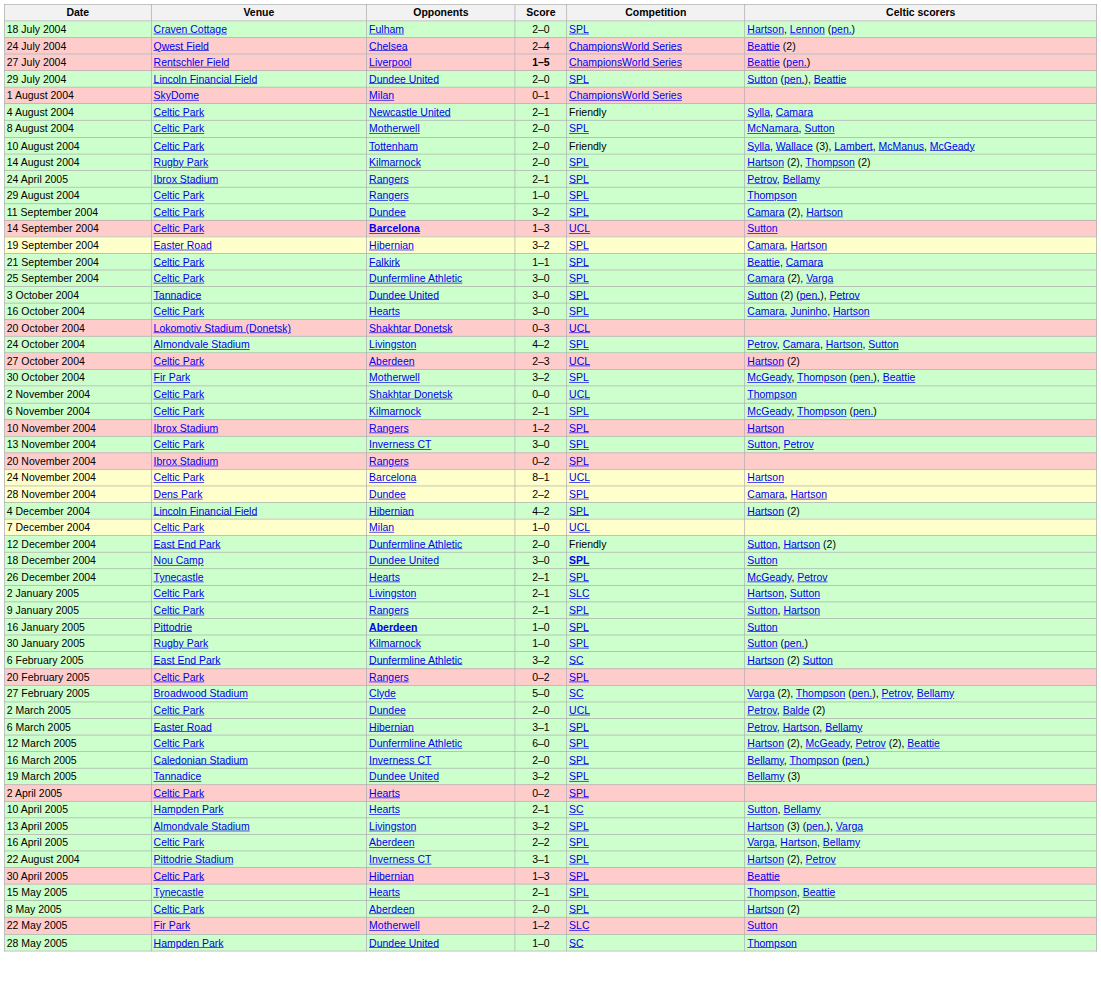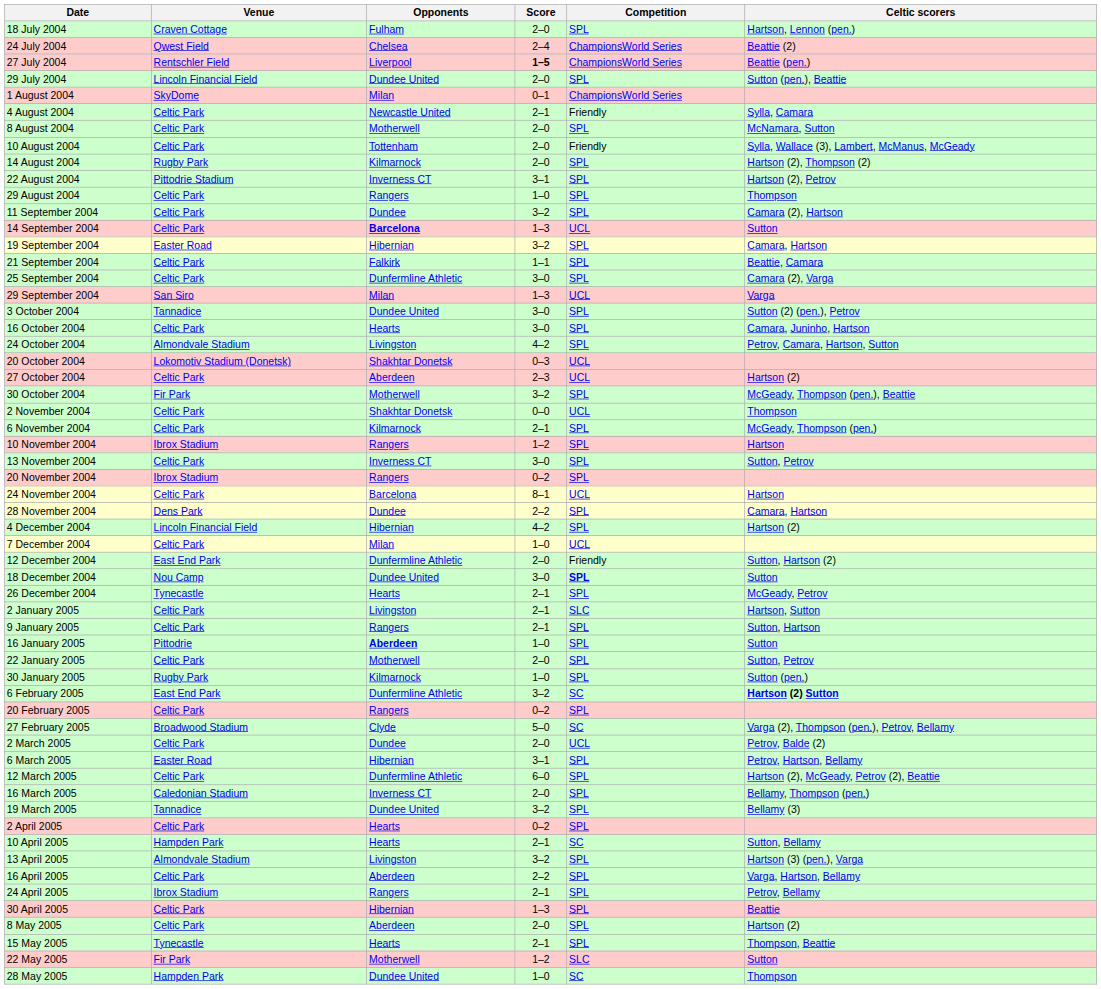 <table class="wikitable" style="text-align:center; font-size:95%;width:100%; text-align:left">
 <tr>
 <th>Date</th>
 <th>Venue</th>
 <th>Opponents</th>
 <th>Score</th>
 <th>Competition</th>
 <th>Celtic scorers</th>
 </tr>
 <tr bgcolor="#CCFFCC">
 <td>18 July 2004</td>
 <td><a href='#'>Craven Cottage</a></td>
 <td> <a href='#'>Fulham</a></td>
 <td align=center>2–0</td>
 <td><a href='#'>SPL</a></td>
 <td><a href='#'>Hartson</a>, <a href='#'>Lennon</a> (<a href='#'>pen.</a>)</td>
 </tr>
 <tr bgcolor="#FFCCCC">
 <td>24 July 2004</td>
 <td><a href='#'>Qwest Field</a></td>
 <td> <a href='#'>Chelsea</a></td>
 <td align=center>2–4</td>
 <td><a href='#'>ChampionsWorld Series</a></td>
 <td><a href='#'>Beattie</a> (2)</td>
 </tr>
 <tr bgcolor="#FFCCCC">
 <td>27 July 2004</td>
 <td><a href='#'>Rentschler Field</a></td>
 <td> <a href='#'>Liverpool</a></td>
 <td align=center><strong>1–5</strong></td>
 <td><a href='#'>ChampionsWorld Series</a></td>
 <td><a href='#'>Beattie</a> (<a href='#'>pen.</a>)</td>
 </tr>
 <tr bgcolor="#CCFFCC">
 <td>29 July 2004</td>
 <td><a href='#'>Lincoln Financial Field</a></td>
 <td><a href='#'>Dundee United</a></td>
 <td align=center>2–0</td>
 <td><a href='#'>SPL</a></td>
 <td><a href='#'>Sutton</a> (<a href='#'>pen.</a>), <a href='#'>Beattie</a></td>
 </tr>
 <tr bgcolor="#FFCCCC">
 <td>1 August 2004</td>
 <td><a href='#'>SkyDome</a></td>
 <td> <a href='#'>Milan</a></td>
 <td align=center>0–1</td>
 <td><a href='#'>ChampionsWorld Series</a></td>
 <td></td>
 </tr>
 <tr bgcolor="#CCFFCC">
 <td>4 August 2004</td>
 <td><a href='#'>Celtic Park</a></td>
 <td> <a href='#'>Newcastle United</a></td>
 <td align=center>2–1</td>
 <td>Friendly</td>
 <td><a href='#'>Sylla</a>, <a href='#'>Camara</a></td>
 </tr>
 <tr bgcolor="#CCFFCC">
 <td>8 August 2004</td>
 <td><a href='#'>Celtic Park</a></td>
 <td><a href='#'>Motherwell</a></td>
 <td align=center>2–0</td>
 <td><a href='#'>SPL</a></td>
 <td><a href='#'>McNamara</a>, <a href='#'>Sutton</a></td>
 </tr>
 <tr bgcolor="#CCFFCC">
 <td>10 August 2004</td>
 <td><a href='#'>Celtic Park</a></td>
 <td> <a href='#'>Tottenham</a></td>
 <td align=center>2–0</td>
 <td>Friendly</td>
 <td><a href='#'>Sylla</a>, <a href='#'>Wallace</a> (3), <a href='#'>Lambert</a>, <a href='#'>McManus</a>, <a href='#'>McGeady</a></td>
 </tr>
 <tr bgcolor="#CCFFCC">
 <td>14 August 2004</td>
 <td><a href='#'>Rugby Park</a></td>
 <td><a href='#'>Kilmarnock</a></td>
 <td align=center>2–0</td>
 <td><a href='#'>SPL</a></td>
 <td><a href='#'>Hartson</a> (2), <a href='#'>Thompson</a> (2)</td>
 </tr>
 <tr bgcolor="#CCFFCC">
-<td>24 April 2005</td>
-<td><a href='#'>Ibrox Stadium</a></td>
-<td><a href='#'>Rangers</a></td>
-<td align=center>2–1</td>
+<td>22 August 2004</td>
+<td><a href='#'>Pittodrie Stadium</a></td>
+<td><a href='#'>Inverness CT</a></td>
+<td align=center>3–1</td>
 <td><a href='#'>SPL</a></td>
-<td><a href='#'>Petrov</a>, <a href='#'>Bellamy</a></td>
+<td><a href='#'>Hartson</a> (2), <a href='#'>Petrov</a></td>
 </tr>
 <tr bgcolor="#CCFFCC">
 <td>29 August 2004</td>
 <td><a href='#'>Celtic Park</a></td>
 <td><a href='#'>Rangers</a></td>
 <td align=center>1–0</td>
 <td><a href='#'>SPL</a></td>
 <td><a href='#'>Thompson</a></td>
 </tr>
 <tr bgcolor="#CCFFCC">
 <td>11 September 2004</td>
 <td><a href='#'>Celtic Park</a></td>
 <td><a href='#'>Dundee</a></td>
 <td align=center>3–2</td>
 <td><a href='#'>SPL</a></td>
 <td><a href='#'>Camara</a> (2), <a href='#'>Hartson</a></td>
 </tr>
 <tr bgcolor="#FFCCCC">
 <td>14 September 2004</td>
 <td><a href='#'>Celtic Park</a></td>
 <td><strong> <a href='#'>Barcelona</a></strong></td>
 <td align=center>1–3</td>
 <td><a href='#'>UCL</a></td>
 <td><a href='#'>Sutton</a></td>
 </tr>
 <tr bgcolor="#FFFFCC">
 <td>19 September 2004</td>
 <td><a href='#'>Easter Road</a></td>
 <td><a href='#'>Hibernian</a></td>
 <td align=center>3–2</td>
 <td><a href='#'>SPL</a></td>
 <td><a href='#'>Camara</a>, <a href='#'>Hartson</a></td>
 </tr>
 <tr bgcolor="#CCFFCC">
 <td>21 September 2004</td>
 <td><a href='#'>Celtic Park</a></td>
 <td><a href='#'>Falkirk</a></td>
 <td align=center>1–1</td>
 <td><a href='#'>SPL</a></td>
 <td><a href='#'>Beattie</a>, <a href='#'>Camara</a></td>
 </tr>
 <tr bgcolor="#CCFFCC">
 <td>25 September 2004</td>
 <td><a href='#'>Celtic Park</a></td>
 <td><a href='#'>Dunfermline Athletic</a></td>
 <td align=center>3–0</td>
 <td><a href='#'>SPL</a></td>
 <td><a href='#'>Camara</a> (2), <a href='#'>Varga</a></td>
 </tr>
+<tr bgcolor="#FFCCCC">
+<td>29 September 2004</td>
+<td><a href='#'>San Siro</a></td>
+<td> <a href='#'>Milan</a></td>
+<td align=center>1–3</td>
+<td><a href='#'>UCL</a></td>
+<td><a href='#'>Varga</a></td>
+</tr>
 <tr bgcolor="#CCFFCC">
 <td>3 October 2004</td>
 <td><a href='#'>Tannadice</a></td>
 <td><a href='#'>Dundee United</a></td>
 <td align=center>3–0</td>
 <td><a href='#'>SPL</a></td>
 <td><a href='#'>Sutton</a> (2) (<a href='#'>pen.</a>), <a href='#'>Petrov</a></td>
 </tr>
 <tr bgcolor="#CCFFCC">
 <td>16 October 2004</td>
 <td><a href='#'>Celtic Park</a></td>
 <td><a href='#'>Hearts</a></td>
 <td align=center>3–0</td>
 <td><a href='#'>SPL</a></td>
 <td><a href='#'>Camara</a>, <a href='#'>Juninho</a>, <a href='#'>Hartson</a></td>
 </tr>
+<tr bgcolor="#CCFFCC">
+<td>24 October 2004</td>
+<td><a href='#'>Almondvale Stadium</a></td>
+<td><a href='#'>Livingston</a></td>
+<td align=center>4–2</td>
+<td><a href='#'>SPL</a></td>
+<td><a href='#'>Petrov</a>, <a href='#'>Camara</a>, <a href='#'>Hartson</a>, <a href='#'>Sutton</a></td>
+</tr>
 <tr bgcolor="#FFCCCC">
 <td>20 October 2004</td>
 <td><a href='#'>Lokomotiv Stadium (Donetsk)</a></td>
 <td> <a href='#'>Shakhtar Donetsk</a></td>
 <td align=center>0–3</td>
 <td><a href='#'>UCL</a></td>
 <td></td>
-</tr>
-<tr bgcolor="#CCFFCC">
-<td>24 October 2004</td>
-<td><a href='#'>Almondvale Stadium</a></td>
-<td><a href='#'>Livingston</a></td>
-<td align=center>4–2</td>
-<td><a href='#'>SPL</a></td>
-<td><a href='#'>Petrov</a>, <a href='#'>Camara</a>, <a href='#'>Hartson</a>, <a href='#'>Sutton</a></td>
 </tr>
 <tr bgcolor="#FFCCCC">
 <td>27 October 2004</td>
 <td><a href='#'>Celtic Park</a></td>
 <td><a href='#'>Aberdeen</a></td>
 <td align=center>2–3</td>
 <td><a href='#'>UCL</a></td>
 <td><a href='#'>Hartson</a> (2)</td>
 </tr>
 <tr bgcolor="#CCFFCC">
 <td>30 October 2004</td>
 <td><a href='#'>Fir Park</a></td>
 <td><a href='#'>Motherwell</a></td>
 <td align=center>3–2</td>
 <td><a href='#'>SPL</a></td>
 <td><a href='#'>McGeady</a>, <a href='#'>Thompson</a> (<a href='#'>pen.</a>), <a href='#'>Beattie</a></td>
 </tr>
 <tr bgcolor="#CCFFCC">
 <td>2 November 2004</td>
 <td><a href='#'>Celtic Park</a></td>
 <td> <a href='#'>Shakhtar Donetsk</a></td>
 <td align=center>0–0</td>
 <td><a href='#'>UCL</a></td>
 <td><a href='#'>Thompson</a></td>
 </tr>
 <tr bgcolor="#CCFFCC">
 <td>6 November 2004</td>
 <td><a href='#'>Celtic Park</a></td>
 <td><a href='#'>Kilmarnock</a></td>
 <td align=center>2–1</td>
 <td><a href='#'>SPL</a></td>
 <td><a href='#'>McGeady</a>, <a href='#'>Thompson</a> (<a href='#'>pen.</a>)</td>
 </tr>
 <tr bgcolor="#FFCCCC">
 <td>10 November 2004</td>
 <td><a href='#'>Ibrox Stadium</a></td>
 <td><a href='#'>Rangers</a></td>
 <td align=center>1–2</td>
 <td><a href='#'>SPL</a></td>
 <td><a href='#'>Hartson</a></td>
 </tr>
 <tr bgcolor="#CCFFCC">
 <td>13 November 2004</td>
 <td><a href='#'>Celtic Park</a></td>
 <td><a href='#'>Inverness CT</a></td>
 <td align=center>3–0</td>
 <td><a href='#'>SPL</a></td>
 <td><a href='#'>Sutton</a>, <a href='#'>Petrov</a></td>
 </tr>
 <tr bgcolor="#FFCCCC">
 <td>20 November 2004</td>
 <td><a href='#'>Ibrox Stadium</a></td>
 <td><a href='#'>Rangers</a></td>
 <td align=center>0–2</td>
 <td><a href='#'>SPL</a></td>
 <td></td>
 </tr>
 <tr bgcolor="#FFFFCC">
 <td>24 November 2004</td>
 <td><a href='#'>Celtic Park</a></td>
 <td> <a href='#'>Barcelona</a></td>
 <td align=center>8–1</td>
 <td><a href='#'>UCL</a></td>
 <td><a href='#'>Hartson</a></td>
 </tr>
 <tr bgcolor="#FFFFCC">
 <td>28 November 2004</td>
 <td><a href='#'>Dens Park</a></td>
 <td><a href='#'>Dundee</a></td>
 <td align=center>2–2</td>
 <td><a href='#'>SPL</a></td>
 <td><a href='#'>Camara</a>, <a href='#'>Hartson</a></td>
 </tr>
 <tr bgcolor="#CCFFCC">
 <td>4 December 2004</td>
 <td><a href='#'>Lincoln Financial Field</a></td>
 <td><a href='#'>Hibernian</a></td>
 <td align=center>4–2</td>
 <td><a href='#'>SPL</a></td>
 <td><a href='#'>Hartson</a> (2)</td>
 </tr>
 <tr bgcolor="#FFFFCC">
 <td>7 December 2004</td>
 <td><a href='#'>Celtic Park</a></td>
 <td> <a href='#'>Milan</a></td>
 <td align=center>1–0</td>
 <td><a href='#'>UCL</a></td>
 <td></td>
 </tr>
 <tr bgcolor="#CCFFCC">
 <td>12 December 2004</td>
 <td><a href='#'>East End Park</a></td>
 <td><a href='#'>Dunfermline Athletic</a></td>
 <td align=center>2–0</td>
 <td>Friendly</td>
 <td><a href='#'>Sutton</a>, <a href='#'>Hartson</a> (2)</td>
 </tr>
 <tr bgcolor="#CCFFCC">
 <td>18 December 2004</td>
 <td><a href='#'>Nou Camp</a></td>
 <td><a href='#'>Dundee United</a></td>
 <td align=center>3–0</td>
 <td><strong><a href='#'>SPL</a></strong></td>
 <td><a href='#'>Sutton</a></td>
 </tr>
 <tr bgcolor="#CCFFCC">
 <td>26 December 2004</td>
 <td><a href='#'>Tynecastle</a></td>
 <td><a href='#'>Hearts</a></td>
 <td align=center>2–1</td>
 <td><a href='#'>SPL</a></td>
 <td><a href='#'>McGeady</a>, <a href='#'>Petrov</a></td>
 </tr>
 <tr bgcolor="#CCFFCC">
 <td>2 January 2005</td>
 <td><a href='#'>Celtic Park</a></td>
 <td><a href='#'>Livingston</a></td>
 <td align=center>2–1</td>
 <td><a href='#'>SLC</a></td>
 <td><a href='#'>Hartson</a>, <a href='#'>Sutton</a></td>
 </tr>
 <tr bgcolor="#CCFFCC">
 <td>9 January 2005</td>
 <td><a href='#'>Celtic Park</a></td>
 <td><a href='#'>Rangers</a></td>
 <td align=center>2–1</td>
 <td><a href='#'>SPL</a></td>
 <td><a href='#'>Sutton</a>, <a href='#'>Hartson</a></td>
 </tr>
 <tr bgcolor="#CCFFCC">
 <td>16 January 2005</td>
 <td><a href='#'>Pittodrie</a></td>
 <td><strong><a href='#'>Aberdeen</a></strong></td>
 <td align=center>1–0</td>
 <td><a href='#'>SPL</a></td>
 <td><a href='#'>Sutton</a></td>
 </tr>
 <tr bgcolor="#CCFFCC">
+<td>22 January 2005</td>
+<td><a href='#'>Celtic Park</a></td>
+<td><a href='#'>Motherwell</a></td>
+<td align=center>2–0</td>
+<td><a href='#'>SPL</a></td>
+<td><a href='#'>Sutton</a>, <a href='#'>Petrov</a></td>
+</tr>
+<tr bgcolor="#CCFFCC">
 <td>30 January 2005</td>
 <td><a href='#'>Rugby Park</a></td>
 <td><a href='#'>Kilmarnock</a></td>
 <td align=center>1–0</td>
 <td><a href='#'>SPL</a></td>
 <td><a href='#'>Sutton</a> (<a href='#'>pen.</a>)</td>
 </tr>
 <tr bgcolor="#CCFFCC">
 <td>6 February 2005</td>
 <td><a href='#'>East End Park</a></td>
 <td><a href='#'>Dunfermline Athletic</a></td>
 <td align=center>3–2</td>
 <td><a href='#'>SC</a></td>
-<td><a href='#'>Hartson</a> (2) <a href='#'>Sutton</a></td>
+<td><strong><a href='#'>Hartson</a> (2) <a href='#'>Sutton</a></strong></td>
 </tr>
 <tr bgcolor="#FFCCCC">
 <td>20 February 2005</td>
 <td><a href='#'>Celtic Park</a></td>
 <td><a href='#'>Rangers</a></td>
 <td align=center>0–2</td>
 <td><a href='#'>SPL</a></td>
 <td></td>
 </tr>
 <tr bgcolor="#CCFFCC">
 <td>27 February 2005</td>
 <td><a href='#'>Broadwood Stadium</a></td>
 <td><a href='#'>Clyde</a></td>
 <td align=center>5–0</td>
 <td><a href='#'>SC</a></td>
 <td><a href='#'>Varga</a> (2), <a href='#'>Thompson</a> (<a href='#'>pen.</a>), <a href='#'>Petrov</a>, <a href='#'>Bellamy</a></td>
 </tr>
 <tr bgcolor="#CCFFCC">
 <td>2 March 2005</td>
 <td><a href='#'>Celtic Park</a></td>
 <td><a href='#'>Dundee</a></td>
 <td align=center>2–0</td>
 <td><a href='#'>UCL</a></td>
 <td><a href='#'>Petrov</a>, <a href='#'>Balde</a> (2)</td>
 </tr>
 <tr bgcolor="#CCFFCC">
 <td>6 March 2005</td>
 <td><a href='#'>Easter Road</a></td>
 <td><a href='#'>Hibernian</a></td>
 <td align=center>3–1</td>
 <td><a href='#'>SPL</a></td>
 <td><a href='#'>Petrov</a>, <a href='#'>Hartson</a>, <a href='#'>Bellamy</a></td>
 </tr>
 <tr bgcolor="#CCFFCC">
 <td>12 March 2005</td>
 <td><a href='#'>Celtic Park</a></td>
 <td><a href='#'>Dunfermline Athletic</a></td>
 <td align=center>6–0</td>
 <td><a href='#'>SPL</a></td>
 <td><a href='#'>Hartson</a> (2), <a href='#'>McGeady</a>, <a href='#'>Petrov</a> (2), <a href='#'>Beattie</a></td>
 </tr>
 <tr bgcolor="#CCFFCC">
 <td>16 March 2005</td>
 <td><a href='#'>Caledonian Stadium</a></td>
 <td><a href='#'>Inverness CT</a></td>
 <td align=center>2–0</td>
 <td><a href='#'>SPL</a></td>
 <td><a href='#'>Bellamy</a>, <a href='#'>Thompson</a> (<a href='#'>pen.</a>)</td>
 </tr>
 <tr bgcolor="#CCFFCC">
 <td>19 March 2005</td>
 <td><a href='#'>Tannadice</a></td>
 <td><a href='#'>Dundee United</a></td>
 <td align=center>3–2</td>
 <td><a href='#'>SPL</a></td>
 <td><a href='#'>Bellamy</a> (3)</td>
 </tr>
 <tr bgcolor="#FFCCCC">
 <td>2 April 2005</td>
 <td><a href='#'>Celtic Park</a></td>
 <td><a href='#'>Hearts</a></td>
 <td align=center>0–2</td>
 <td><a href='#'>SPL</a></td>
 <td></td>
 </tr>
 <tr bgcolor="#CCFFCC">
 <td>10 April 2005</td>
 <td><a href='#'>Hampden Park</a></td>
 <td><a href='#'>Hearts</a></td>
 <td align=center>2–1</td>
 <td><a href='#'>SC</a></td>
 <td><a href='#'>Sutton</a>, <a href='#'>Bellamy</a></td>
 </tr>
 <tr bgcolor="#CCFFCC">
 <td>13 April 2005</td>
 <td><a href='#'>Almondvale Stadium</a></td>
 <td><a href='#'>Livingston</a></td>
 <td align=center>3–2</td>
 <td><a href='#'>SPL</a></td>
 <td><a href='#'>Hartson</a> (3) (<a href='#'>pen.</a>), <a href='#'>Varga</a></td>
 </tr>
 <tr bgcolor="#CCFFCC">
 <td>16 April 2005</td>
 <td><a href='#'>Celtic Park</a></td>
 <td><a href='#'>Aberdeen</a></td>
 <td align=center>2–2</td>
 <td><a href='#'>SPL</a></td>
 <td><a href='#'>Varga</a>, <a href='#'>Hartson</a>, <a href='#'>Bellamy</a></td>
 </tr>
 <tr bgcolor="#CCFFCC">
-<td>22 August 2004</td>
-<td><a href='#'>Pittodrie Stadium</a></td>
-<td><a href='#'>Inverness CT</a></td>
-<td align=center>3–1</td>
+<td>24 April 2005</td>
+<td><a href='#'>Ibrox Stadium</a></td>
+<td><a href='#'>Rangers</a></td>
+<td align=center>2–1</td>
 <td><a href='#'>SPL</a></td>
-<td><a href='#'>Hartson</a> (2), <a href='#'>Petrov</a></td>
+<td><a href='#'>Petrov</a>, <a href='#'>Bellamy</a></td>
 </tr>
 <tr bgcolor="#FFCCCC">
 <td>30 April 2005</td>
 <td><a href='#'>Celtic Park</a></td>
 <td><a href='#'>Hibernian</a></td>
 <td align=center>1–3</td>
 <td><a href='#'>SPL</a></td>
 <td><a href='#'>Beattie</a></td>
 </tr>
 <tr bgcolor="#CCFFCC">
+<td>8 May 2005</td>
+<td><a href='#'>Celtic Park</a></td>
+<td><a href='#'>Aberdeen</a></td>
+<td align=center>2–0</td>
+<td><a href='#'>SPL</a></td>
+<td><a href='#'>Hartson</a> (2)</td>
+</tr>
+<tr bgcolor="#CCFFCC">
 <td>15 May 2005</td>
 <td><a href='#'>Tynecastle</a></td>
 <td><a href='#'>Hearts</a></td>
 <td align=center>2–1</td>
 <td><a href='#'>SPL</a></td>
 <td><a href='#'>Thompson</a>, <a href='#'>Beattie</a></td>
-</tr>
-<tr bgcolor="#CCFFCC">
-<td>8 May 2005</td>
-<td><a href='#'>Celtic Park</a></td>
-<td><a href='#'>Aberdeen</a></td>
-<td align=center>2–0</td>
-<td><a href='#'>SPL</a></td>
-<td><a href='#'>Hartson</a> (2)</td>
 </tr>
 <tr bgcolor="#FFCCCC">
 <td>22 May 2005</td>
 <td><a href='#'>Fir Park</a></td>
 <td><a href='#'>Motherwell</a></td>
 <td align=center>1–2</td>
 <td><a href='#'>SLC</a></td>
 <td><a href='#'>Sutton</a></td>
 </tr>
 <tr bgcolor="#CCFFCC">
 <td>28 May 2005</td>
 <td><a href='#'>Hampden Park</a></td>
 <td><a href='#'>Dundee United</a></td>
 <td align=center>1–0</td>
 <td><a href='#'>SC</a></td>
 <td><a href='#'>Thompson</a></td>
 </tr>
 </table>
